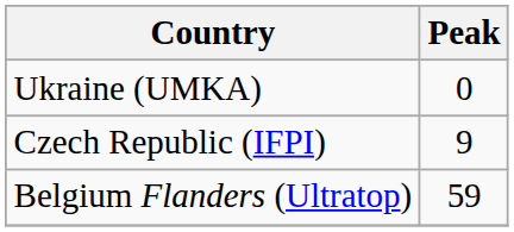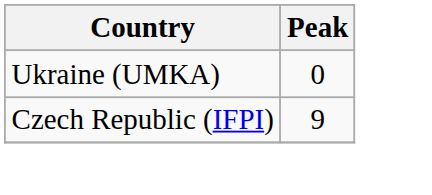 <table class="wikitable sortable">
 <tr>
 <th align="left">Country</th>
 <th align="left">Peak</th>
 </tr>
 <tr>
 <td align="left">Ukraine (UMKA)</td>
 <td align="center">0</td>
 </tr>
 <tr>
 <td align="left">Czech Republic (<a href='#'>IFPI</a>)</td>
 <td align="center">9</td>
 </tr>
 <tr>
-<td align="left">Belgium <em>Flanders</em> (<a href='#'>Ultratop</a>)</td>
-<td align="center">59</td>
-</tr>
-<tr>
 </tr>
 </table>
